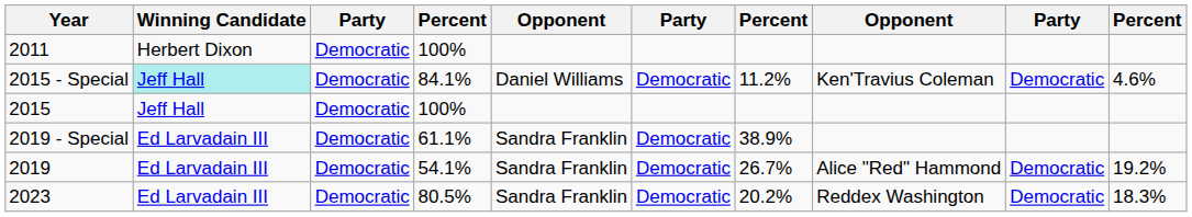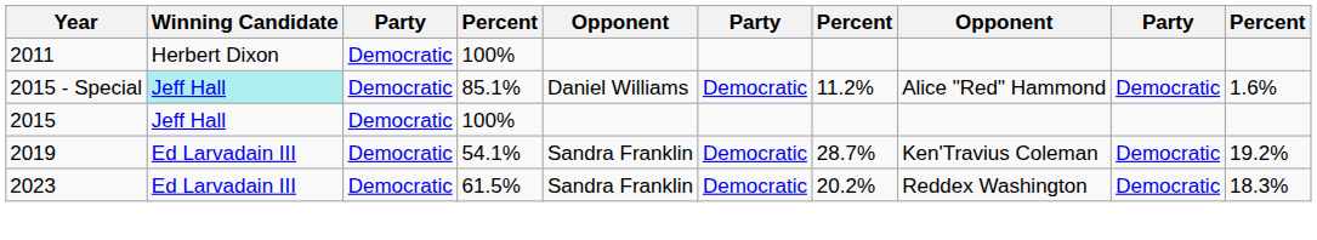 <table class="wikitable" style="margin:0.5em auto; font-size:95%;">
 <tr>
 <th>Year</th>
 <th>Winning Candidate</th>
 <th>Party</th>
 <th>Percent</th>
 <th>Opponent</th>
 <th>Party</th>
 <th>Percent</th>
 <th>Opponent</th>
 <th>Party</th>
 <th>Percent</th>
 </tr>
 <tr>
 <td>2011</td>
 <td>Herbert Dixon</td>
 <td><a href='#'>Democratic</a></td>
 <td>100%</td>
 <td></td>
 <td></td>
 <td></td>
 <td></td>
 <td></td>
 <td></td>
 </tr>
 <tr>
 <td>2015 - Special</td>
 <td style="background: paleturquoise;"><a href='#'>Jeff Hall</a></td>
 <td><a href='#'>Democratic</a></td>
-<td>84.1%</td>
+<td>85.1%</td>
 <td>Daniel Williams</td>
 <td><a href='#'>Democratic</a></td>
 <td>11.2%</td>
-<td>Ken'Travius Coleman</td>
+<td>Alice "Red" Hammond</td>
 <td><a href='#'>Democratic</a></td>
-<td>4.6%</td>
+<td>1.6%</td>
 </tr>
 <tr>
 <td>2015</td>
 <td><a href='#'>Jeff Hall</a></td>
 <td><a href='#'>Democratic</a></td>
 <td>100%</td>
 <td></td>
 <td></td>
 <td></td>
 <td></td>
 <td></td>
 <td></td>
 </tr>
 <tr>
-<td>2019 - Special</td>
-<td><a href='#'>Ed Larvadain III</a></td>
-<td><a href='#'>Democratic</a></td>
-<td>61.1%</td>
-<td>Sandra Franklin</td>
-<td><a href='#'>Democratic</a></td>
-<td>38.9%</td>
-<td></td>
-<td></td>
-<td></td>
-</tr>
-<tr>
 <td>2019</td>
 <td><a href='#'>Ed Larvadain III</a></td>
 <td><a href='#'>Democratic</a></td>
 <td>54.1%</td>
 <td>Sandra Franklin</td>
 <td><a href='#'>Democratic</a></td>
-<td>26.7%</td>
-<td>Alice "Red" Hammond</td>
+<td>28.7%</td>
+<td>Ken'Travius Coleman</td>
 <td><a href='#'>Democratic</a></td>
 <td>19.2%</td>
 </tr>
 <tr>
 <td>2023</td>
 <td><a href='#'>Ed Larvadain III</a></td>
 <td><a href='#'>Democratic</a></td>
-<td>80.5%</td>
+<td>61.5%</td>
 <td>Sandra Franklin</td>
 <td><a href='#'>Democratic</a></td>
 <td>20.2%</td>
 <td>Reddex Washington</td>
 <td><a href='#'>Democratic</a></td>
 <td>18.3%</td>
 </tr>
 </table>
